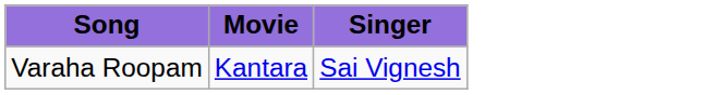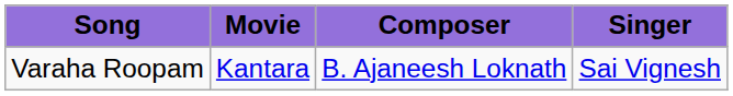 <table class="wikitable">
 <tr>
 <th style="background:#9370DB">Song</th>
 <th style="background:#9370DB">Movie</th>
+<th style="background:#9370DB">Composer</th>
 <th style="background:#9370DB">Singer</th>
 </tr>
 <tr>
 <td>Varaha Roopam</td>
 <td><a href='#'>Kantara</a></td>
+<td><a href='#'>B. Ajaneesh Loknath</a></td>
 <td><a href='#'>Sai Vignesh</a></td>
 </tr>
 </table>
